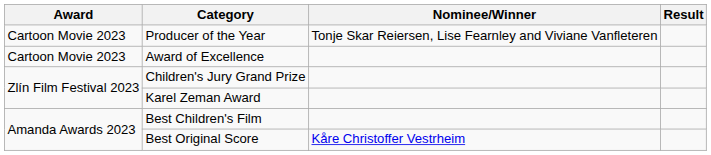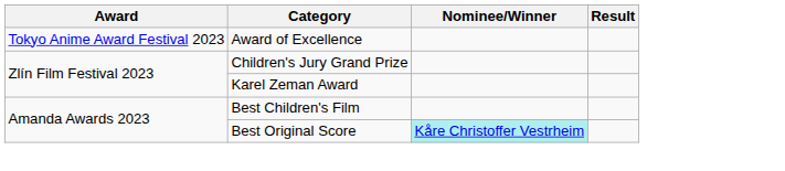 <table class="wikitable">
 <tr>
 <th>Award</th>
 <th>Category</th>
 <th>Nominee/Winner</th>
 <th>Result</th>
 </tr>
 <tr>
-<td>Cartoon Movie 2023</td>
-<td>Producer of the Year</td>
-<td>Tonje Skar Reiersen, Lise Fearnley and Viviane Vanfleteren</td>
-<td></td>
-</tr>
-<tr>
-<td>Cartoon Movie 2023</td>
+<td><a href='#'>Tokyo Anime Award Festival</a> 2023</td>
 <td>Award of Excellence</td>
 <td></td>
 <td></td>
 </tr>
 <tr>
 <td rowspan=2>Zlín Film Festival 2023</td>
 <td>Children's Jury Grand Prize</td>
 <td></td>
 <td></td>
 </tr>
 <tr>
 <td>Karel Zeman Award</td>
 <td></td>
 <td></td>
 </tr>
 <tr>
 <td rowspan="2">Amanda Awards 2023</td>
 <td>Best Children's Film</td>
 <td></td>
 <td></td>
 </tr>
 <tr>
 <td>Best Original Score</td>
-<td><a href='#'>Kåre Christoffer Vestrheim</a></td>
+<td style="background: paleturquoise;"><a href='#'>Kåre Christoffer Vestrheim</a></td>
 <td></td>
 </tr>
 </table>
